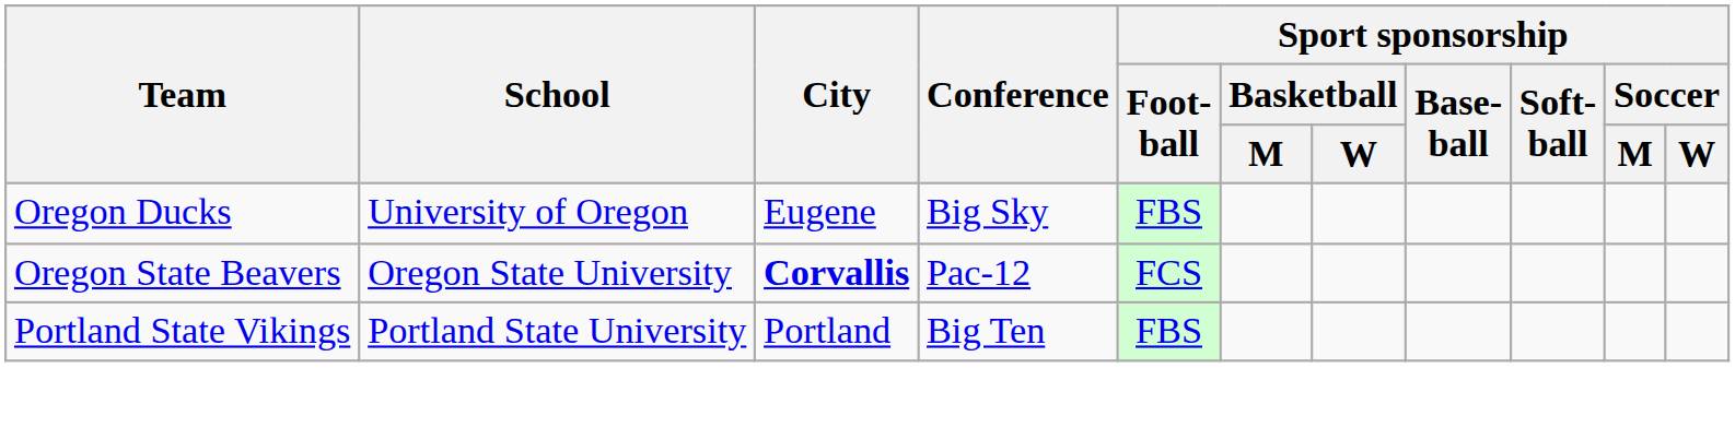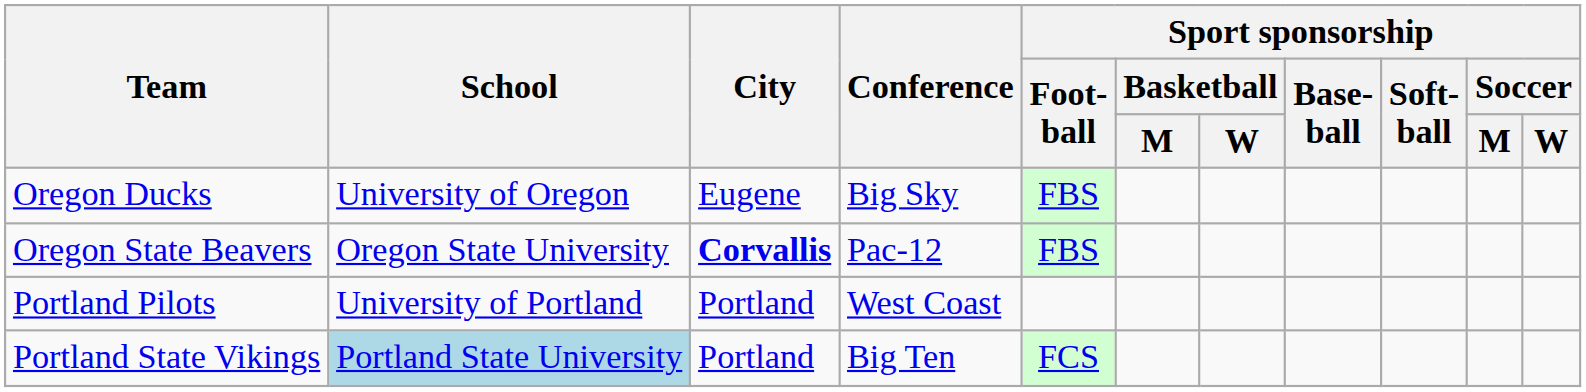 <table class="sortable wikitable">
 <tr>
 <th rowspan=3>Team</th>
 <th rowspan=3>School</th>
 <th rowspan=3>City</th>
 <th rowspan=3>Conference</th>
 <th colspan=7>Sport sponsorship</th>
 </tr>
 <tr>
 <th rowspan=2>Foot-<br>ball</th>
 <th colspan=2>Basketball</th>
 <th rowspan=2>Base-<br>ball</th>
 <th rowspan=2>Soft-<br>ball</th>
 <th colspan=2>Soccer</th>
 </tr>
 <tr>
 <th>M</th>
 <th>W</th>
 <th>M</th>
 <th>W</th>
 </tr>
 <tr>
 <td><a href='#'>Oregon Ducks</a></td>
 <td><a href='#'>University of Oregon</a></td>
 <td><a href='#'>Eugene</a></td>
 <td><a href='#'>Big Sky</a></td>
 <td style="background:#D2FFD2; text-align:center"><a href='#'>FBS</a></td>
 <td></td>
 <td></td>
 <td></td>
 <td></td>
 <td></td>
 <td></td>
 </tr>
 <tr>
 <td><a href='#'>Oregon State Beavers</a></td>
 <td><a href='#'>Oregon State University</a></td>
 <td><strong><a href='#'>Corvallis</a></strong></td>
 <td><a href='#'>Pac-12</a></td>
-<td style="background:#D2FFD2; text-align:center"><a href='#'>FCS</a></td>
+<td style="background:#D2FFD2; text-align:center"><a href='#'>FBS</a></td>
+<td></td>
+<td></td>
+<td></td>
+<td></td>
+<td></td>
+<td></td>
+</tr>
+<tr>
+<td><a href='#'>Portland Pilots</a></td>
+<td><a href='#'>University of Portland</a></td>
+<td><a href='#'>Portland</a></td>
+<td><a href='#'>West Coast</a></td>
+<td></td>
 <td></td>
 <td></td>
 <td></td>
 <td></td>
 <td></td>
 <td></td>
 </tr>
 <tr>
 <td><a href='#'>Portland State Vikings</a></td>
-<td><a href='#'>Portland State University</a></td>
+<td style="background: lightblue;"><a href='#'>Portland State University</a></td>
 <td><a href='#'>Portland</a></td>
 <td><a href='#'>Big Ten</a></td>
-<td style="background:#D2FFD2; text-align:center"><a href='#'>FBS</a></td>
+<td style="background:#D2FFD2; text-align:center"><a href='#'>FCS</a></td>
 <td></td>
 <td></td>
 <td></td>
 <td></td>
 <td></td>
 <td></td>
 </tr>
 </table>
